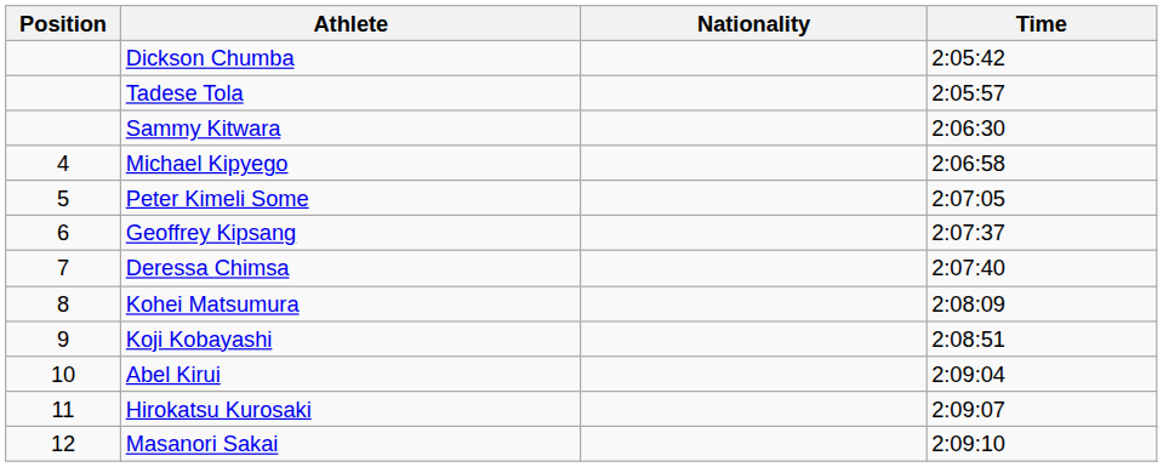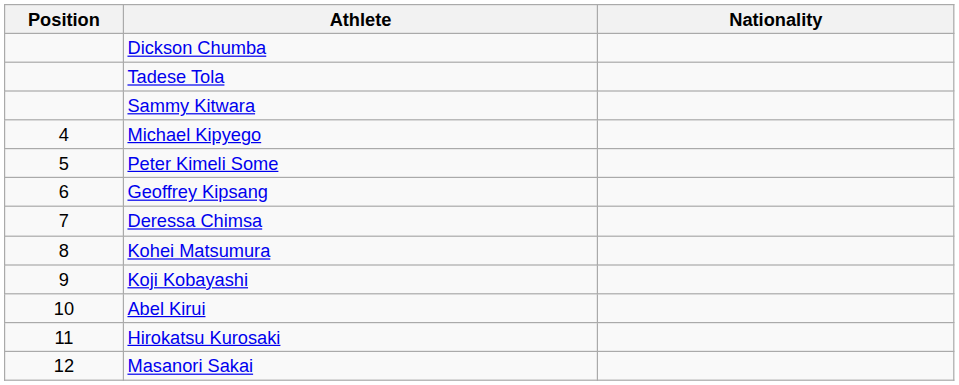 <table class="wikitable sortable" border="1"  style="font-size:95%;" width=50%>
 <tr>
 <th width="10%">Position</th>
 <th width="40%">Athlete</th>
 <th width="30%">Nationality</th>
-<th width="20%">Time</th>
 </tr>
 <tr>
 <td align=center></td>
 <td><a href='#'>Dickson Chumba</a></td>
 <td></td>
-<td>2:05:42  </td>
 </tr>
 <tr>
 <td align=center></td>
 <td><a href='#'>Tadese Tola</a></td>
 <td></td>
-<td>2:05:57</td>
 </tr>
 <tr>
 <td align=center></td>
 <td><a href='#'>Sammy Kitwara</a></td>
 <td></td>
-<td>2:06:30</td>
 </tr>
 <tr>
 <td align=center>4</td>
 <td><a href='#'>Michael Kipyego</a></td>
 <td></td>
-<td>2:06:58</td>
 </tr>
 <tr>
 <td align=center>5</td>
 <td><a href='#'>Peter Kimeli Some</a></td>
 <td></td>
-<td>2:07:05</td>
 </tr>
 <tr>
 <td align=center>6</td>
 <td><a href='#'>Geoffrey Kipsang</a></td>
 <td></td>
-<td>2:07:37</td>
 </tr>
 <tr>
 <td align=center>7</td>
 <td><a href='#'>Deressa Chimsa</a></td>
 <td></td>
-<td>2:07:40</td>
 </tr>
 <tr>
 <td align=center>8</td>
 <td><a href='#'>Kohei Matsumura</a></td>
 <td></td>
-<td>2:08:09 </td>
 </tr>
 <tr>
 <td align=center>9</td>
 <td><a href='#'>Koji Kobayashi</a></td>
 <td></td>
-<td>2:08:51 </td>
 </tr>
 <tr>
 <td align=center>10</td>
 <td><a href='#'>Abel Kirui</a></td>
 <td></td>
-<td>2:09:04</td>
 </tr>
 <tr>
 <td align=center>11</td>
 <td><a href='#'>Hirokatsu Kurosaki</a></td>
 <td></td>
-<td>2:09:07 </td>
 </tr>
 <tr>
 <td align=center>12</td>
 <td><a href='#'>Masanori Sakai</a></td>
 <td></td>
-<td>2:09:10 </td>
 </tr>
 </table>
